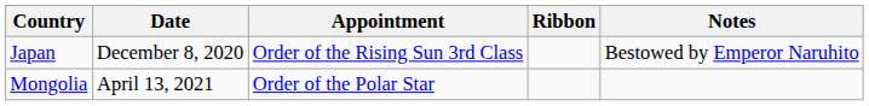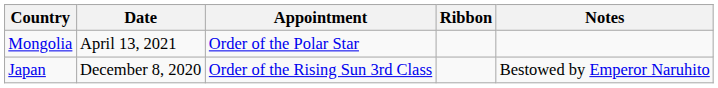 <table class="wikitable sortable">
 <tr>
 <th>Country</th>
 <th>Date</th>
 <th>Appointment</th>
 <th>Ribbon</th>
 <th>Notes</th>
 </tr>
 <tr>
+<td><a href='#'>Mongolia</a></td>
+<td>April 13, 2021</td>
+<td><a href='#'>Order of the Polar Star</a></td>
+<td></td>
+<td></td>
+</tr>
+<tr>
 <td><a href='#'>Japan</a></td>
 <td>December 8, 2020</td>
 <td><a href='#'>Order of the Rising Sun 3rd Class</a></td>
 <td></td>
 <td>Bestowed by <a href='#'>Emperor Naruhito</a></td>
 </tr>
-<tr>
-<td><a href='#'>Mongolia</a></td>
-<td>April 13, 2021</td>
-<td><a href='#'>Order of the Polar Star</a></td>
-<td></td>
-<td></td>
-</tr>
 </table>
